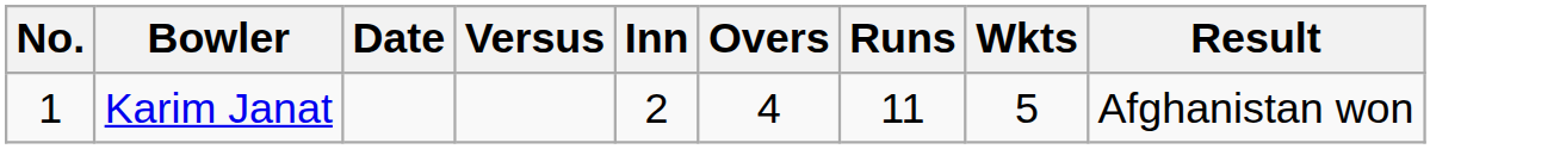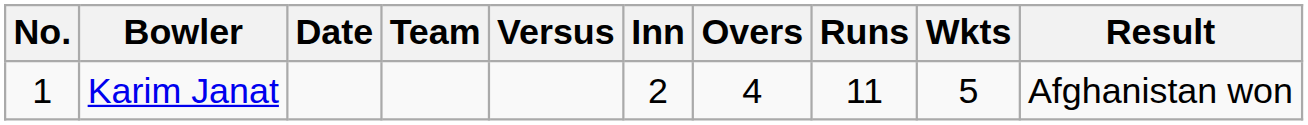 <table class="wikitable">
 <tr align="center">
 <th>No.</th>
 <th>Bowler</th>
 <th>Date</th>
+<th>Team</th>
 <th>Versus</th>
 <th>Inn</th>
 <th>Overs</th>
 <th>Runs</th>
 <th>Wkts</th>
 <th>Result</th>
 </tr>
 <tr align="center">
 <td scope="row">1</td>
 <td><a href='#'>Karim Janat</a></td>
 <td></td>
 <td></td>
+<td></td>
 <td>2</td>
 <td>4</td>
 <td>11</td>
 <td>5</td>
 <td>Afghanistan won</td>
 </tr>
 </table>
